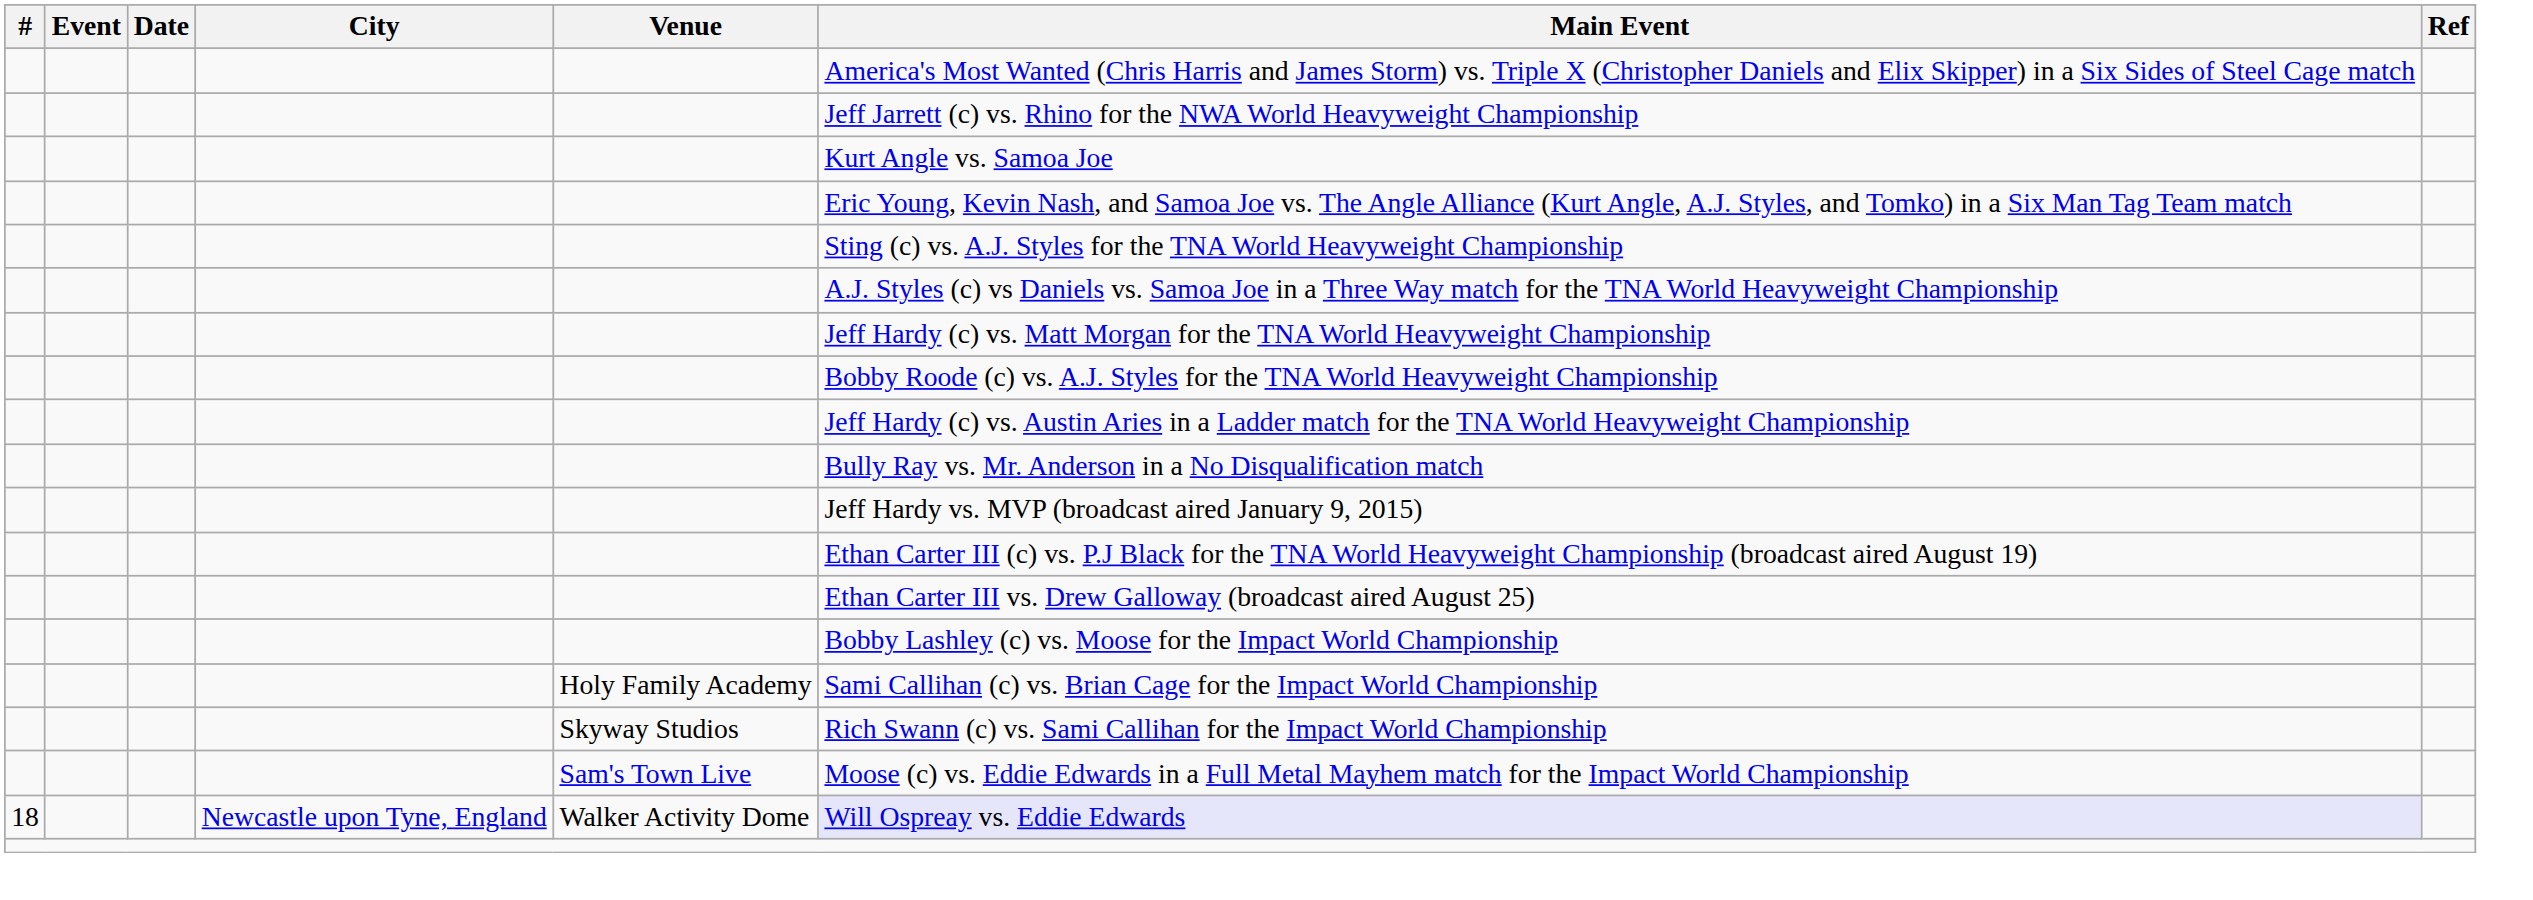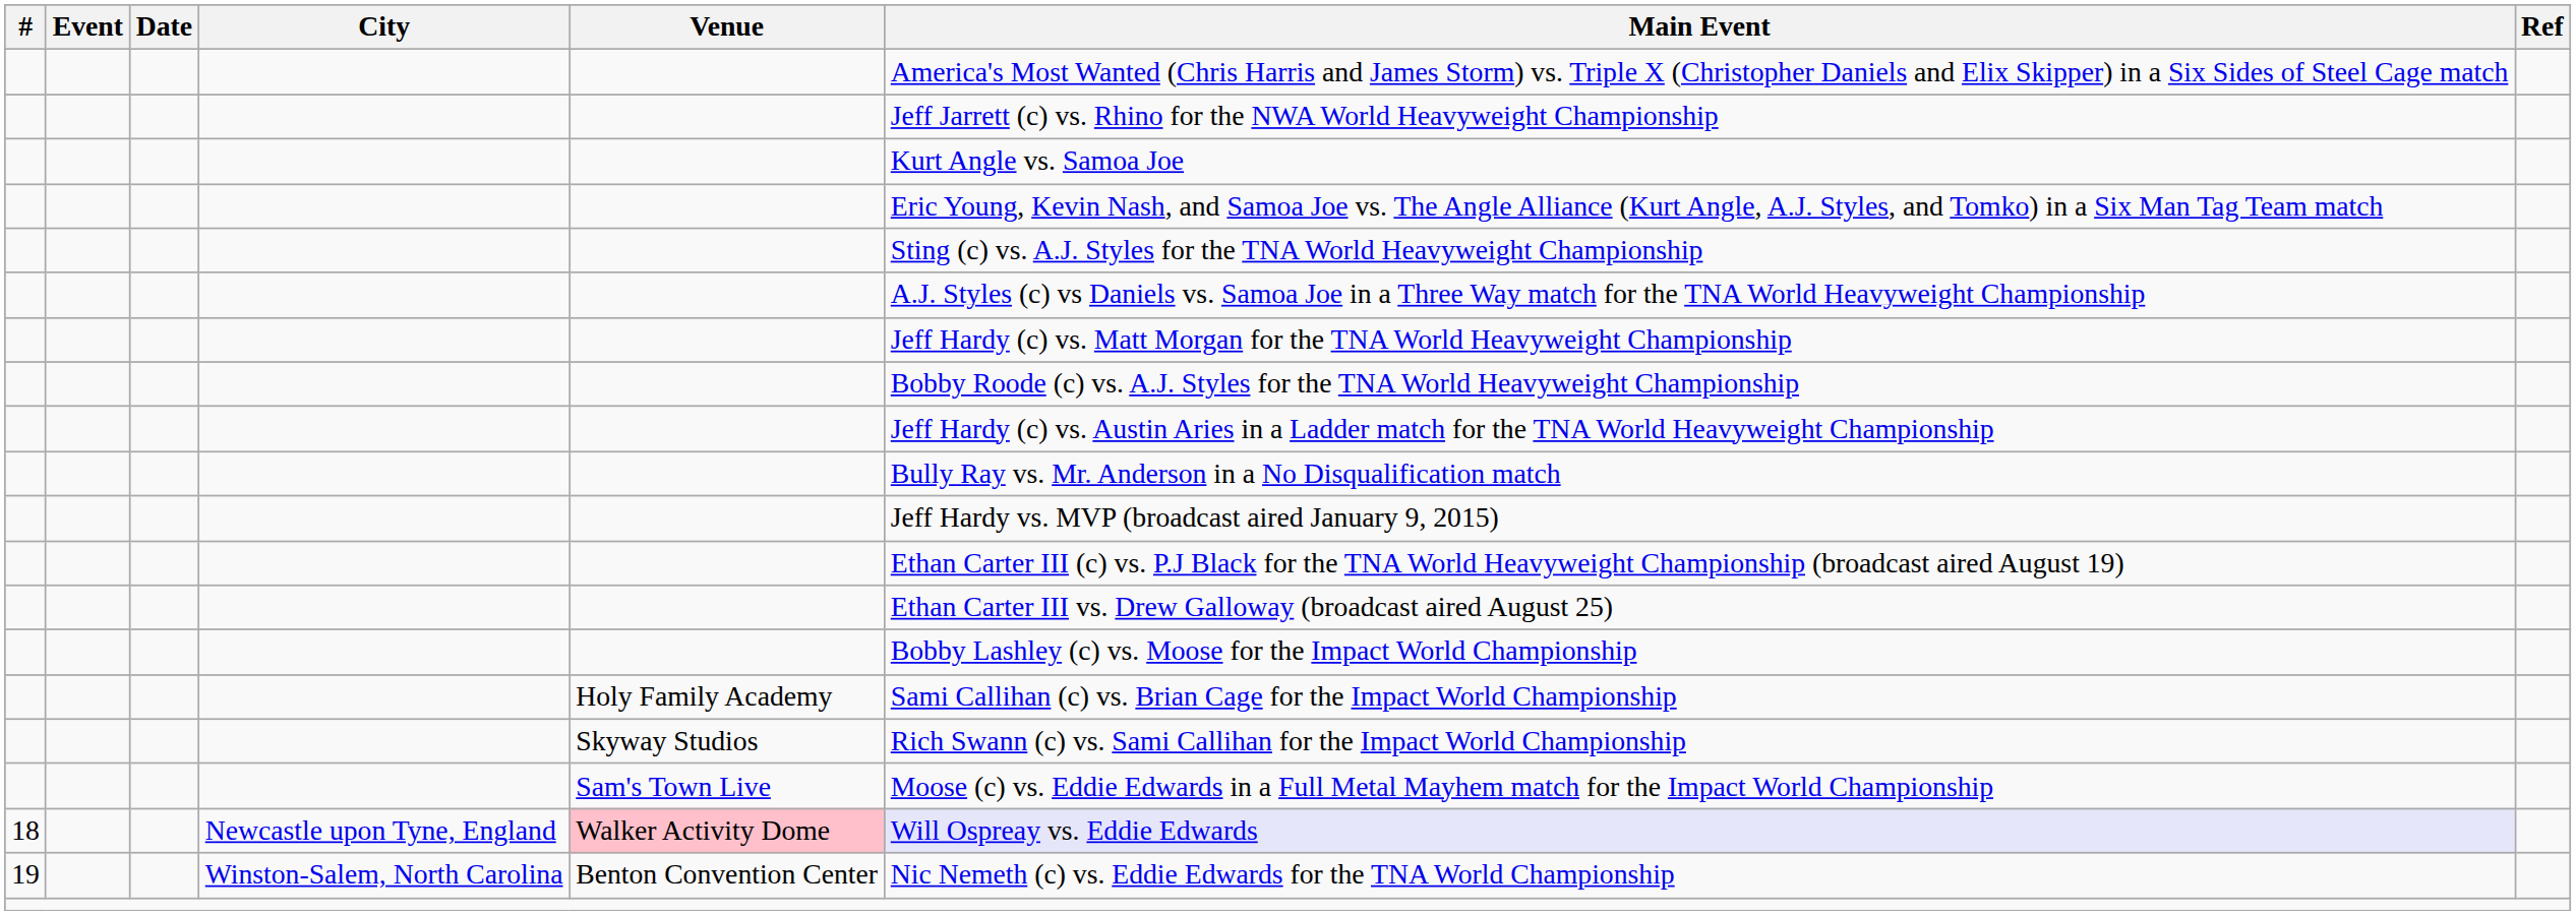 <table class="wikitable sortable" align="center">
 <tr>
 <th>#</th>
 <th>Event</th>
 <th>Date</th>
 <th>City</th>
 <th>Venue</th>
 <th>Main Event</th>
 <th>Ref</th>
 </tr>
 <tr>
 <td></td>
 <td></td>
 <td></td>
 <td></td>
 <td></td>
 <td align="left"><a href='#'>America's Most Wanted</a> (<a href='#'>Chris Harris</a> and <a href='#'>James Storm</a>) vs. <a href='#'>Triple X</a> (<a href='#'>Christopher Daniels</a> and <a href='#'>Elix Skipper</a>) in a <a href='#'>Six Sides of Steel Cage match</a></td>
 <td></td>
 </tr>
 <tr>
 <td></td>
 <td></td>
 <td></td>
 <td></td>
 <td></td>
 <td align="left"><a href='#'>Jeff Jarrett</a> (c) vs. <a href='#'>Rhino</a> for the <a href='#'>NWA World Heavyweight Championship</a></td>
 <td></td>
 </tr>
 <tr>
 <td></td>
 <td></td>
 <td></td>
 <td></td>
 <td></td>
 <td align="left"><a href='#'>Kurt Angle</a> vs. <a href='#'>Samoa Joe</a></td>
 <td></td>
 </tr>
 <tr>
 <td></td>
 <td></td>
 <td></td>
 <td></td>
 <td></td>
 <td align="left"><a href='#'>Eric Young</a>, <a href='#'>Kevin Nash</a>, and <a href='#'>Samoa Joe</a> vs. <a href='#'>The Angle Alliance</a> (<a href='#'>Kurt Angle</a>, <a href='#'>A.J. Styles</a>, and <a href='#'>Tomko</a>) in a <a href='#'>Six Man Tag Team match</a></td>
 <td></td>
 </tr>
 <tr>
 <td></td>
 <td></td>
 <td></td>
 <td></td>
 <td></td>
 <td align="left"><a href='#'>Sting</a> (c) vs. <a href='#'>A.J. Styles</a> for the <a href='#'>TNA World Heavyweight Championship</a></td>
 <td></td>
 </tr>
 <tr>
 <td></td>
 <td></td>
 <td></td>
 <td></td>
 <td></td>
 <td align="left"><a href='#'>A.J. Styles</a> (c) vs <a href='#'>Daniels</a> vs. <a href='#'>Samoa Joe</a> in a <a href='#'>Three Way match</a> for the <a href='#'>TNA World Heavyweight Championship</a></td>
 <td></td>
 </tr>
 <tr>
 <td></td>
 <td></td>
 <td></td>
 <td></td>
 <td></td>
 <td align="left"><a href='#'>Jeff Hardy</a> (c) vs. <a href='#'>Matt Morgan</a> for the <a href='#'>TNA World Heavyweight Championship</a></td>
 <td></td>
 </tr>
 <tr>
 <td></td>
 <td></td>
 <td></td>
 <td></td>
 <td></td>
 <td align="left"><a href='#'>Bobby Roode</a> (c) vs. <a href='#'>A.J. Styles</a> for the <a href='#'>TNA World Heavyweight Championship</a></td>
 <td></td>
 </tr>
 <tr>
 <td></td>
 <td></td>
 <td></td>
 <td></td>
 <td></td>
 <td align="left"><a href='#'>Jeff Hardy</a> (c) vs. <a href='#'>Austin Aries</a> in a <a href='#'>Ladder match</a> for the <a href='#'>TNA World Heavyweight Championship</a></td>
 <td></td>
 </tr>
 <tr>
 <td></td>
 <td></td>
 <td></td>
 <td></td>
 <td></td>
 <td align="left"><a href='#'>Bully Ray</a> vs. <a href='#'>Mr. Anderson</a> in a <a href='#'>No Disqualification match</a></td>
 <td></td>
 </tr>
 <tr>
 <td></td>
 <td></td>
 <td></td>
 <td></td>
 <td></td>
 <td align="left">Jeff Hardy vs. MVP (broadcast aired January 9, 2015)</td>
 <td></td>
 </tr>
 <tr>
 <td></td>
 <td></td>
 <td></td>
 <td></td>
 <td></td>
 <td><a href='#'>Ethan Carter III</a> (c) vs. <a href='#'>P.J Black</a> for the <a href='#'>TNA World Heavyweight Championship</a> (broadcast aired August 19)</td>
 <td></td>
 </tr>
 <tr>
 <td></td>
 <td></td>
 <td></td>
 <td></td>
 <td></td>
 <td><a href='#'>Ethan Carter III</a> vs. <a href='#'>Drew Galloway</a> (broadcast aired August 25)</td>
 <td></td>
 </tr>
 <tr>
 <td></td>
 <td></td>
 <td></td>
 <td></td>
 <td></td>
 <td align="left"><a href='#'>Bobby Lashley</a> (c) vs. <a href='#'>Moose</a> for the <a href='#'>Impact World Championship</a></td>
 <td></td>
 </tr>
 <tr>
 <td></td>
 <td></td>
 <td></td>
 <td></td>
 <td>Holy Family Academy</td>
 <td><a href='#'>Sami Callihan</a> (c) vs. <a href='#'>Brian Cage</a> for the <a href='#'>Impact World Championship</a></td>
 <td></td>
 </tr>
 <tr>
 <td></td>
 <td></td>
 <td></td>
 <td></td>
 <td>Skyway Studios</td>
 <td><a href='#'>Rich Swann</a> (c) vs. <a href='#'>Sami Callihan</a> for the <a href='#'>Impact World Championship</a></td>
 <td></td>
 </tr>
 <tr>
 <td></td>
 <td></td>
 <td></td>
 <td></td>
 <td><a href='#'>Sam's Town Live</a></td>
 <td><a href='#'>Moose</a> (c) vs. <a href='#'>Eddie Edwards</a> in a <a href='#'>Full Metal Mayhem match</a> for the <a href='#'>Impact World Championship</a></td>
 <td></td>
 </tr>
 <tr>
 <td>18</td>
 <td></td>
 <td></td>
 <td><a href='#'>Newcastle upon Tyne, England</a></td>
-<td>Walker Activity Dome</td>
+<td style="background: pink;">Walker Activity Dome</td>
 <td style="background: lavender;"><a href='#'>Will Ospreay</a> vs. <a href='#'>Eddie Edwards</a></td>
+<td></td>
+</tr>
+<tr>
+<td>19</td>
+<td></td>
+<td></td>
+<td><a href='#'>Winston-Salem, North Carolina</a></td>
+<td>Benton Convention Center</td>
+<td><a href='#'>Nic Nemeth</a> (c) vs. <a href='#'>Eddie Edwards</a> for the <a href='#'>TNA World Championship</a></td>
 <td></td>
 </tr>
 <tr>
 <td colspan="7"></td>
 </tr>
 </table>
